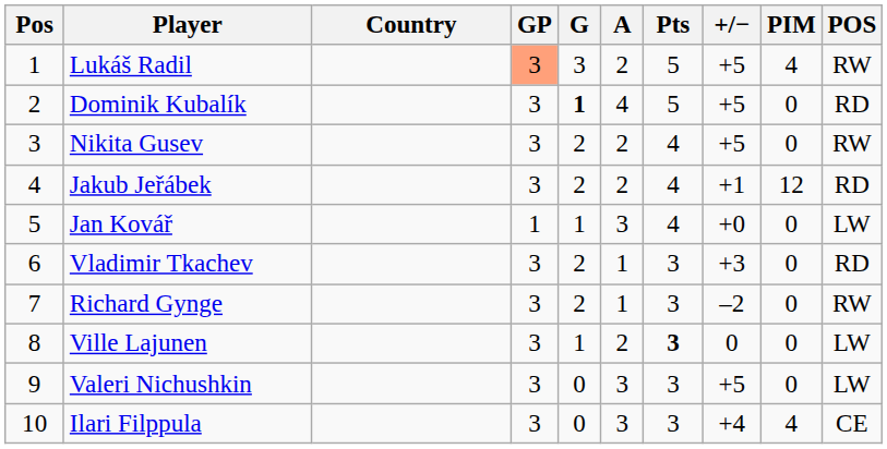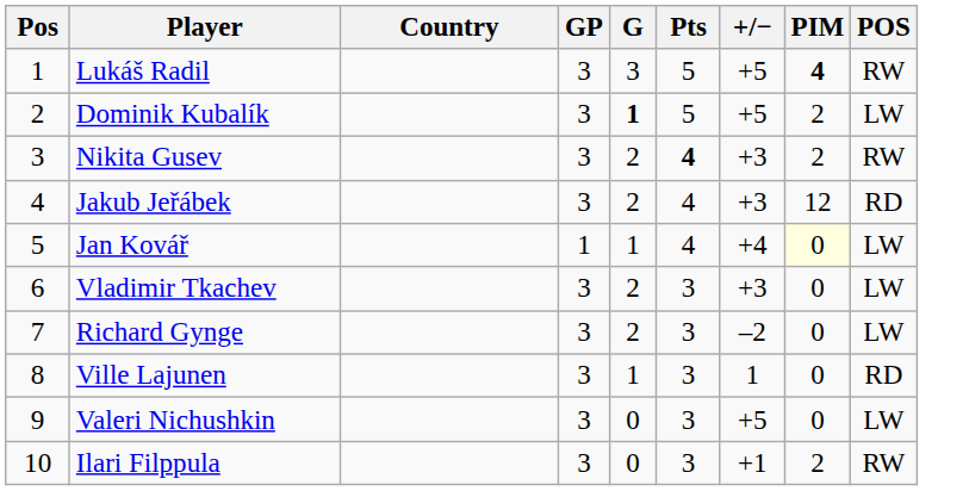 <table class="wikitable sortable" style="text-align: center;">
 <tr>
 <th width=30>Pos</th>
 <th width=150>Player</th>
 <th width=120>Country</th>
 <th width=20>GP</th>
 <th width=20>G</th>
-<th width=20>A</th>
 <th width=30>Pts</th>
 <th width=30>+/−</th>
 <th width=30>PIM</th>
 <th width=30>POS</th>
 </tr>
 <tr>
 <td>1</td>
 <td align=left><a href='#'>Lukáš Radil</a></td>
 <td align=left></td>
-<td style="background: lightsalmon;">3</td>
 <td>3</td>
-<td>2</td>
+<td>3</td>
 <td>5</td>
 <td>+5</td>
-<td>4</td>
+<td><strong>4</strong></td>
 <td>RW</td>
 </tr>
 <tr>
 <td>2</td>
 <td align=left><a href='#'>Dominik Kubalík</a></td>
 <td align=left></td>
 <td>3</td>
 <td><strong>1</strong></td>
-<td>4</td>
 <td>5</td>
 <td>+5</td>
-<td>0</td>
-<td>RD</td>
+<td>2</td>
+<td>LW</td>
 </tr>
 <tr>
 <td>3</td>
 <td align=left><a href='#'>Nikita Gusev</a></td>
 <td align=left></td>
 <td>3</td>
 <td>2</td>
+<td><strong>4</strong></td>
+<td>+3</td>
 <td>2</td>
-<td>4</td>
-<td>+5</td>
-<td>0</td>
 <td>RW</td>
 </tr>
 <tr>
 <td>4</td>
 <td align=left><a href='#'>Jakub Jeřábek</a></td>
 <td align=left></td>
 <td>3</td>
 <td>2</td>
-<td>2</td>
 <td>4</td>
-<td>+1</td>
+<td>+3</td>
 <td>12</td>
 <td>RD</td>
 </tr>
 <tr>
 <td>5</td>
 <td align=left><a href='#'>Jan Kovář</a></td>
 <td align=left></td>
 <td>1</td>
 <td>1</td>
-<td>3</td>
 <td>4</td>
-<td>+0</td>
-<td>0</td>
+<td>+4</td>
+<td style="background: lightyellow;">0</td>
 <td>LW</td>
 </tr>
 <tr>
 <td>6</td>
 <td align=left><a href='#'>Vladimir Tkachev</a></td>
 <td align=left></td>
 <td>3</td>
 <td>2</td>
-<td>1</td>
 <td>3</td>
 <td>+3</td>
 <td>0</td>
-<td>RD</td>
+<td>LW</td>
 </tr>
 <tr>
 <td>7</td>
 <td align=left><a href='#'>Richard Gynge</a></td>
 <td align=left></td>
 <td>3</td>
 <td>2</td>
-<td>1</td>
 <td>3</td>
 <td>–2</td>
 <td>0</td>
-<td>RW</td>
+<td>LW</td>
 </tr>
 <tr>
 <td>8</td>
 <td align=left><a href='#'>Ville Lajunen</a></td>
 <td align=left></td>
 <td>3</td>
 <td>1</td>
-<td>2</td>
-<td><strong>3</strong></td>
+<td>3</td>
+<td>1</td>
 <td>0</td>
-<td>0</td>
-<td>LW</td>
+<td>RD</td>
 </tr>
 <tr>
 <td>9</td>
 <td align=left><a href='#'>Valeri Nichushkin</a></td>
 <td align=left></td>
 <td>3</td>
 <td>0</td>
-<td>3</td>
 <td>3</td>
 <td>+5</td>
 <td>0</td>
 <td>LW</td>
 </tr>
 <tr>
 <td>10</td>
 <td align=left><a href='#'>Ilari Filppula</a></td>
 <td align=left></td>
 <td>3</td>
 <td>0</td>
 <td>3</td>
-<td>3</td>
-<td>+4</td>
-<td>4</td>
-<td>CE</td>
+<td>+1</td>
+<td>2</td>
+<td>RW</td>
 </tr>
 </table>
